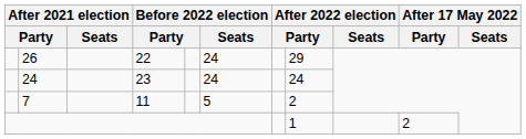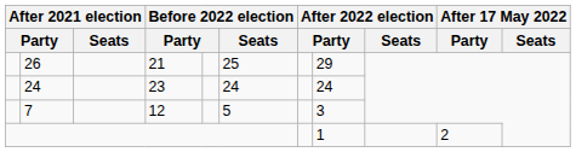 <table class="wikitable">
 <tr>
 <th colspan="3">After 2021 election</th>
 <th colspan="3">Before 2022 election</th>
 <th colspan="3">After 2022 election</th>
 <th colspan="3">After 17 May 2022</th>
 </tr>
 <tr>
 <th colspan="2">Party</th>
 <th>Seats</th>
 <th colspan="2">Party</th>
 <th>Seats</th>
 <th colspan="2">Party</th>
 <th>Seats</th>
 <th colspan="2">Party</th>
 <th>Seats</th>
 </tr>
 <tr>
 <td></td>
 <td>26</td>
 <td></td>
-<td>22</td>
+<td>21</td>
 <td></td>
-<td>24</td>
+<td>25</td>
 <td></td>
 <td>29</td>
 </tr>
 <tr>
 <td></td>
 <td>24</td>
 <td></td>
 <td>23</td>
 <td></td>
 <td>24</td>
 <td></td>
 <td>24</td>
 </tr>
 <tr>
 <td></td>
 <td>7</td>
 <td></td>
-<td>11</td>
+<td>12</td>
 <td></td>
 <td>5</td>
 <td></td>
-<td>2</td>
+<td>3</td>
 </tr>
 <tr>
 <td colspan="6"></td>
 <td></td>
 <td>1</td>
 <td></td>
 <td>2</td>
 </tr>
 </table>
